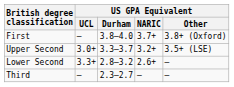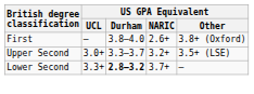 <table class="wikitable">
 <tr>
 <th rowspan="2">British degree<br>classification</th>
 <th colspan="4">US GPA Equivalent</th>
 </tr>
 <tr>
 <th>UCL</th>
 <th>Durham</th>
 <th>NARIC</th>
 <th>Other</th>
 </tr>
 <tr>
 <td>First</td>
 <td>–</td>
 <td>3.8–4.0</td>
-<td>3.7+</td>
+<td>2.6+</td>
 <td>3.8+ (Oxford)</td>
 </tr>
 <tr>
 <td>Upper Second</td>
 <td>3.0+</td>
 <td>3.3–3.7</td>
 <td>3.2+</td>
 <td>3.5+ (LSE)</td>
 </tr>
 <tr>
 <td>Lower Second</td>
 <td>3.3+</td>
-<td>2.8–3.2</td>
-<td>2.6+</td>
-<td>–</td>
-</tr>
-<tr>
-<td>Third</td>
-<td>–</td>
-<td>2.3–2.7</td>
-<td>–</td>
+<td><strong>2.8–3.2</strong></td>
+<td>3.7+</td>
 <td>–</td>
 </tr>
 </table>
